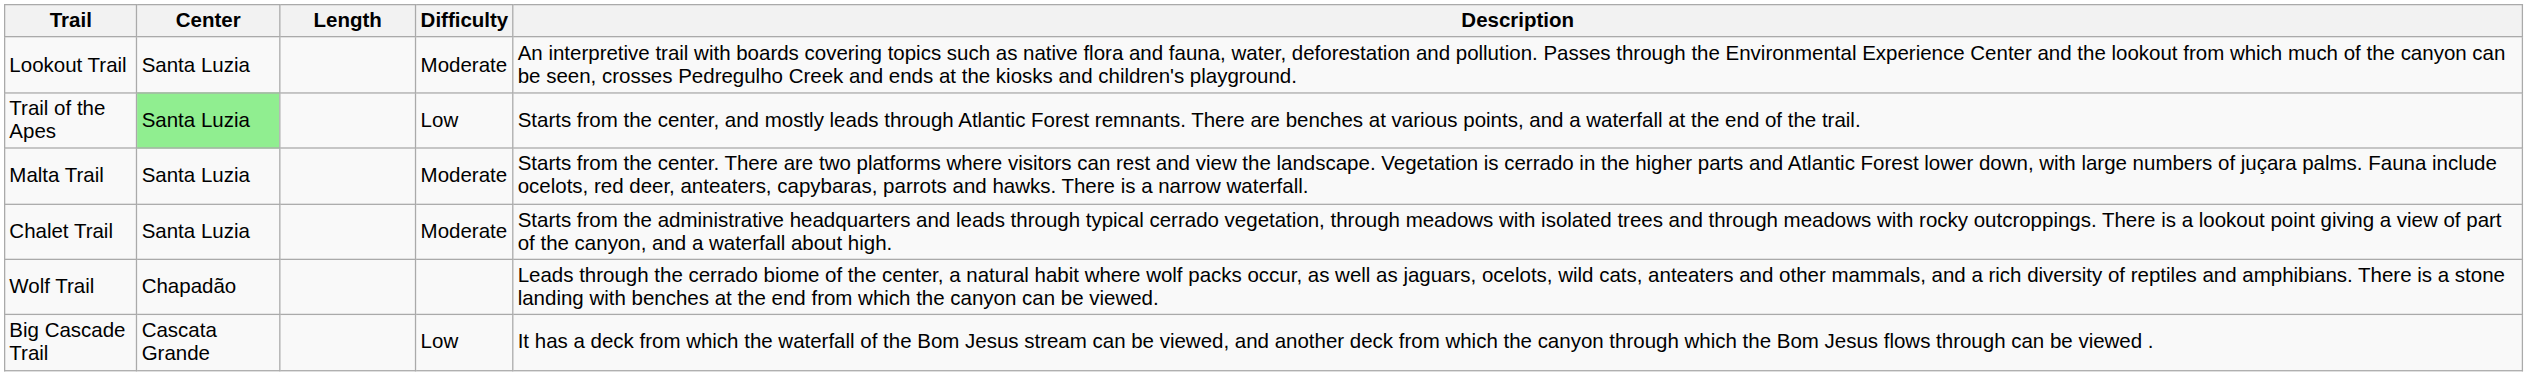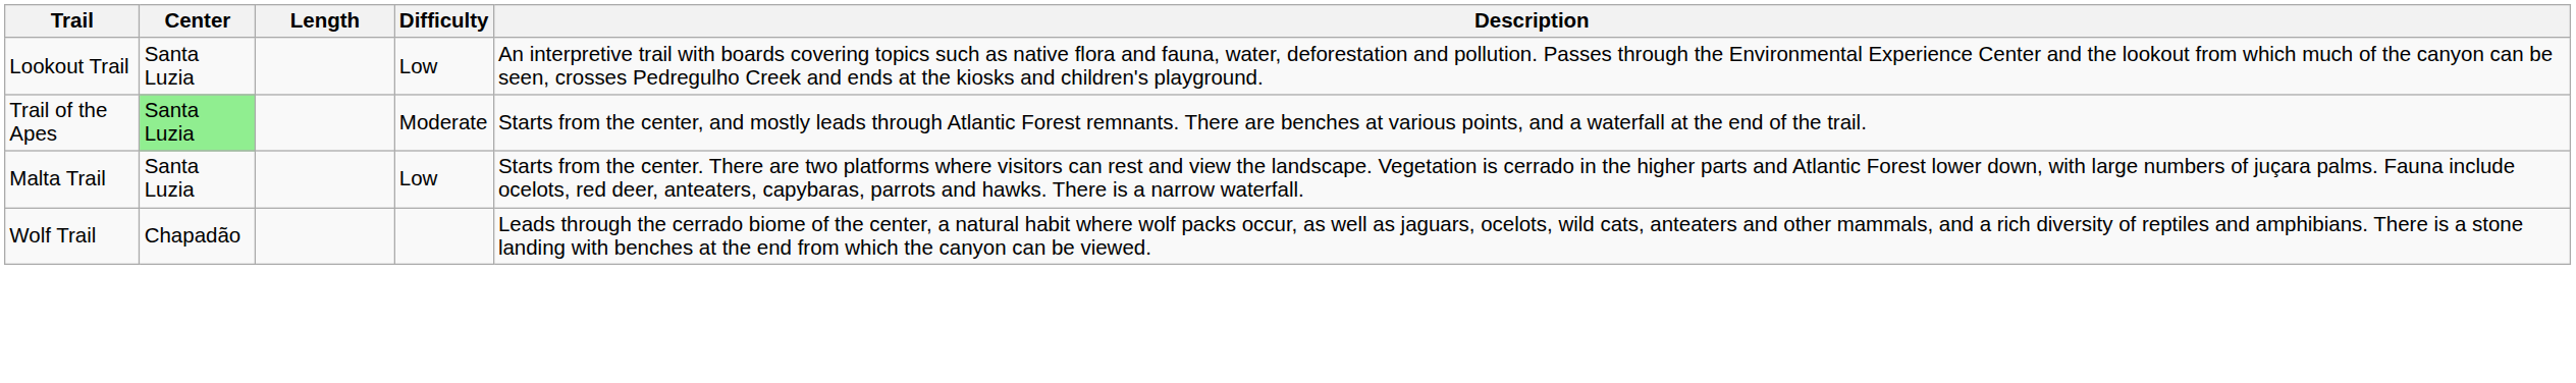 <table class=wikitable>
 <tr>
 <th style="width:6em;">Trail</th>
 <th>Center</th>
 <th style="width:6.2em;">Length</th>
 <th>Difficulty</th>
 <th>Description</th>
 </tr>
 <tr>
 <td>Lookout Trail</td>
 <td>Santa Luzia</td>
 <td></td>
-<td>Moderate</td>
+<td>Low</td>
 <td>An interpretive trail with boards covering topics such as native flora and fauna, water, deforestation and pollution. Passes through the Environmental Experience Center and the lookout from which much of the canyon can be seen, crosses Pedregulho Creek and ends at the kiosks and children's playground.</td>
 </tr>
 <tr>
 <td>Trail of the Apes</td>
 <td style="background: lightgreen;">Santa Luzia</td>
 <td></td>
-<td>Low</td>
+<td>Moderate</td>
 <td>Starts  from the center, and mostly leads through Atlantic Forest remnants. There are benches at various points, and a waterfall at the end of the trail.</td>
 </tr>
 <tr>
 <td>Malta Trail</td>
 <td>Santa Luzia</td>
 <td></td>
-<td>Moderate</td>
+<td>Low</td>
 <td>Starts  from the center. There are two platforms where visitors can rest and view the landscape. Vegetation is cerrado in the higher parts and Atlantic Forest lower down, with large numbers of juçara palms. Fauna include ocelots, red deer, anteaters, capybaras, parrots and hawks. There is a narrow  waterfall.</td>
-</tr>
-<tr>
-<td>Chalet Trail</td>
-<td>Santa Luzia</td>
-<td></td>
-<td>Moderate</td>
-<td>Starts  from the administrative headquarters and leads through typical cerrado vegetation, through meadows with isolated trees and through meadows with rocky outcroppings. There is a lookout point giving a view of part of the canyon, and a waterfall about  high.</td>
 </tr>
 <tr>
 <td>Wolf Trail</td>
 <td>Chapadão</td>
 <td></td>
 <td></td>
 <td>Leads through the cerrado biome of the center, a natural habit where wolf packs occur, as well as jaguars, ocelots, wild cats, anteaters and other mammals, and a rich diversity of reptiles and amphibians. There is a stone landing with benches at the end from which the canyon can be viewed.</td>
 </tr>
-<tr>
-<td>Big Cascade Trail</td>
-<td>Cascata Grande</td>
-<td></td>
-<td>Low</td>
-<td>It has a deck from which the  waterfall of the Bom Jesus stream can be viewed, and another deck from which the canyon through which the Bom Jesus flows through can be viewed .</td>
-</tr>
 </table>
